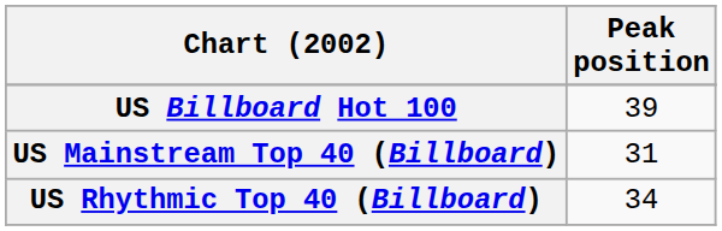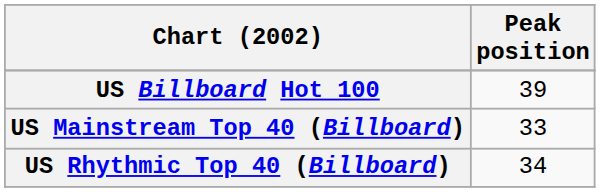 <table class="wikitable sortable plainrowheaders" style="text-align:center">
 <tr>
 <th>Chart (2002)</th>
 <th>Peak<br>position</th>
 </tr>
 <tr>
 </tr>
 <tr>
 </tr>
 <tr>
 <th scope="row">US <em><a href='#'>Billboard</a></em> <a href='#'>Hot 100</a></th>
 <td>39</td>
 </tr>
 <tr>
 <th scope="row">US <a href='#'>Mainstream Top 40</a> (<em><a href='#'>Billboard</a></em>)</th>
-<td>31</td>
+<td>33</td>
 </tr>
 <tr>
 <th scope="row">US <a href='#'>Rhythmic Top 40</a> (<em><a href='#'>Billboard</a></em>)</th>
 <td>34</td>
 </tr>
 </table>
